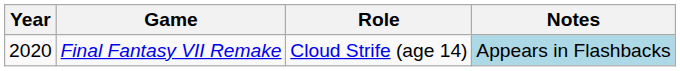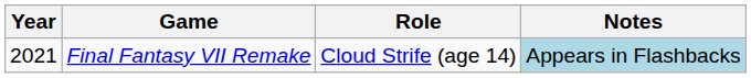 <table class="wikitable">
 <tr>
 <th>Year</th>
 <th>Game</th>
 <th>Role</th>
 <th>Notes</th>
 </tr>
 <tr>
-<td>2020</td>
+<td>2021</td>
 <td><em><a href='#'>Final Fantasy VII Remake</a></em></td>
 <td><a href='#'>Cloud Strife</a> (age 14)</td>
 <td style="background: lightblue;">Appears in Flashbacks</td>
 </tr>
 </table>
